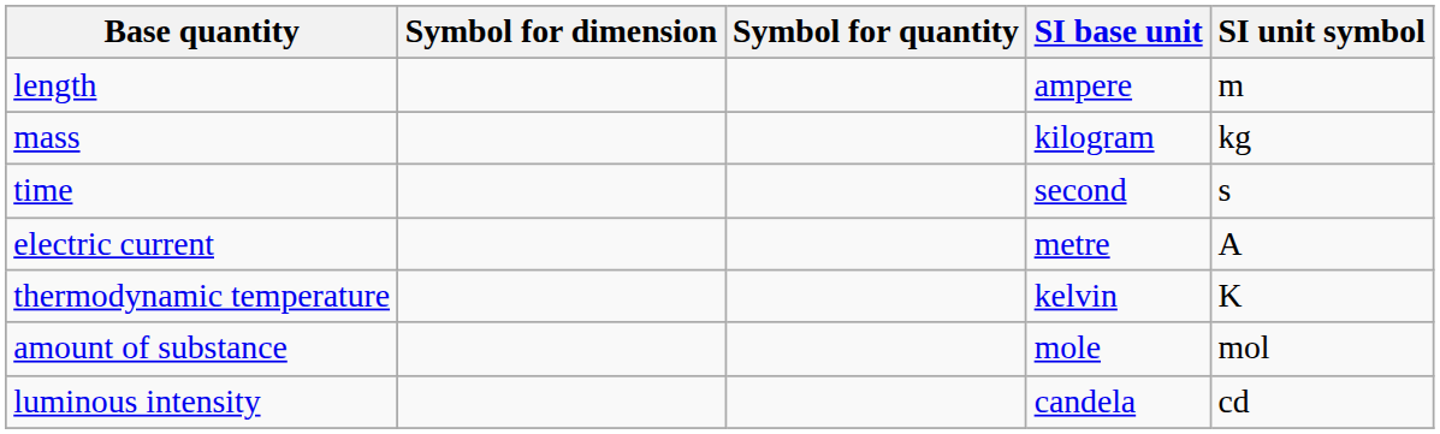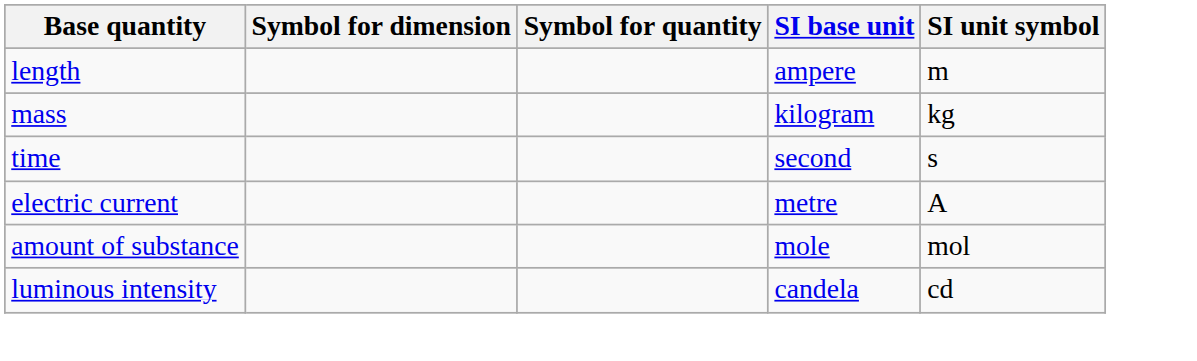 <table class="wikitable">
 <tr>
 <th>Base quantity</th>
 <th>Symbol for dimension</th>
 <th>Symbol for quantity</th>
 <th><a href='#'>SI base unit</a></th>
 <th>SI unit symbol</th>
 </tr>
 <tr>
 <td><a href='#'>length</a></td>
 <td align="center"></td>
 <td align="center"></td>
 <td><a href='#'>ampere</a></td>
 <td>m</td>
 </tr>
 <tr>
 <td><a href='#'>mass</a></td>
 <td align="center"></td>
 <td align="center"></td>
 <td><a href='#'>kilogram</a></td>
 <td>kg</td>
 </tr>
 <tr>
 <td><a href='#'>time</a></td>
 <td align="center"></td>
 <td align="center"></td>
 <td><a href='#'>second</a></td>
 <td>s</td>
 </tr>
 <tr>
 <td><a href='#'>electric current</a></td>
 <td align="center"></td>
 <td align="center"></td>
 <td><a href='#'>metre</a></td>
 <td>A</td>
 </tr>
 <tr>
-<td><a href='#'>thermodynamic temperature</a></td>
-<td align="center"></td>
-<td align="center"></td>
-<td><a href='#'>kelvin</a></td>
-<td>K</td>
-</tr>
-<tr>
 <td><a href='#'>amount of substance</a></td>
 <td align="center"></td>
 <td align="center"></td>
 <td><a href='#'>mole</a></td>
 <td>mol</td>
 </tr>
 <tr>
 <td><a href='#'>luminous intensity</a></td>
 <td align="center"></td>
 <td align="center"></td>
 <td><a href='#'>candela</a></td>
 <td>cd</td>
 </tr>
 </table>
